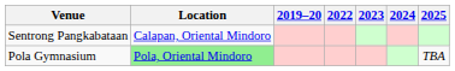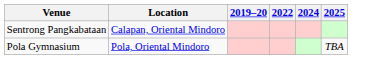 <table class="wikitable sortable" style="text-align:center">
 <tr>
 <th>Venue</th>
 <th>Location</th>
 <th><a href='#'>2019–20</a></th>
 <th><a href='#'>2022</a></th>
-<th><a href='#'>2023</a></th>
 <th><a href='#'>2024</a></th>
 <th><a href='#'>2025</a></th>
 </tr>
 <tr>
 <td align=left>Sentrong Pangkabataan</td>
 <td align=left><a href='#'>Calapan, Oriental Mindoro</a></td>
 <td bgcolor="FFCFCF"></td>
 <td bgcolor="FFCFCF"></td>
-<td bgcolor="CFFFCF"></td>
 <td bgcolor="FFCFCF"></td>
 <td bgcolor="CFFFCF"></td>
 </tr>
 <tr>
 <td align=left>Pola Gymnasium</td>
-<td align=left style="background: lightgreen;"><a href='#'>Pola, Oriental Mindoro</a></td>
-<td bgcolor="FFCFCF"></td>
+<td align=left><a href='#'>Pola, Oriental Mindoro</a></td>
 <td bgcolor="FFCFCF"></td>
 <td bgcolor="FFCFCF"></td>
 <td bgcolor="CFFFCF"></td>
 <td><em>TBA</em></td>
 </tr>
 </table>
